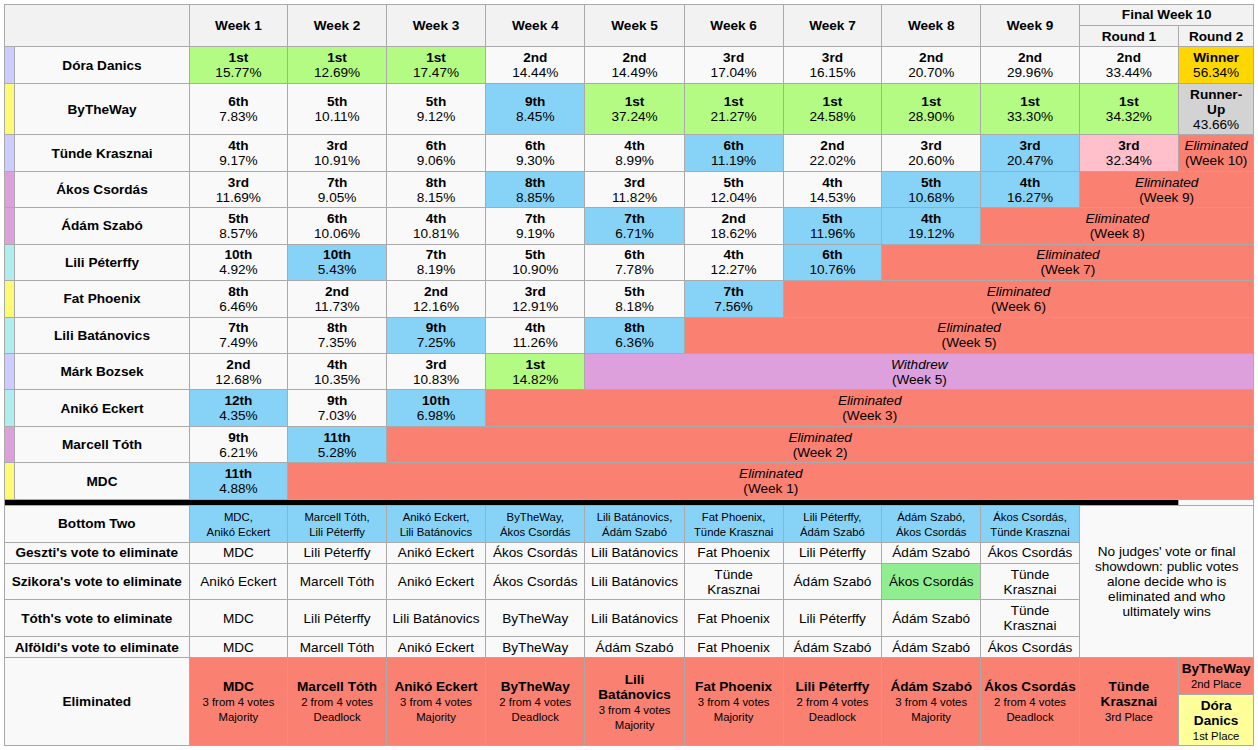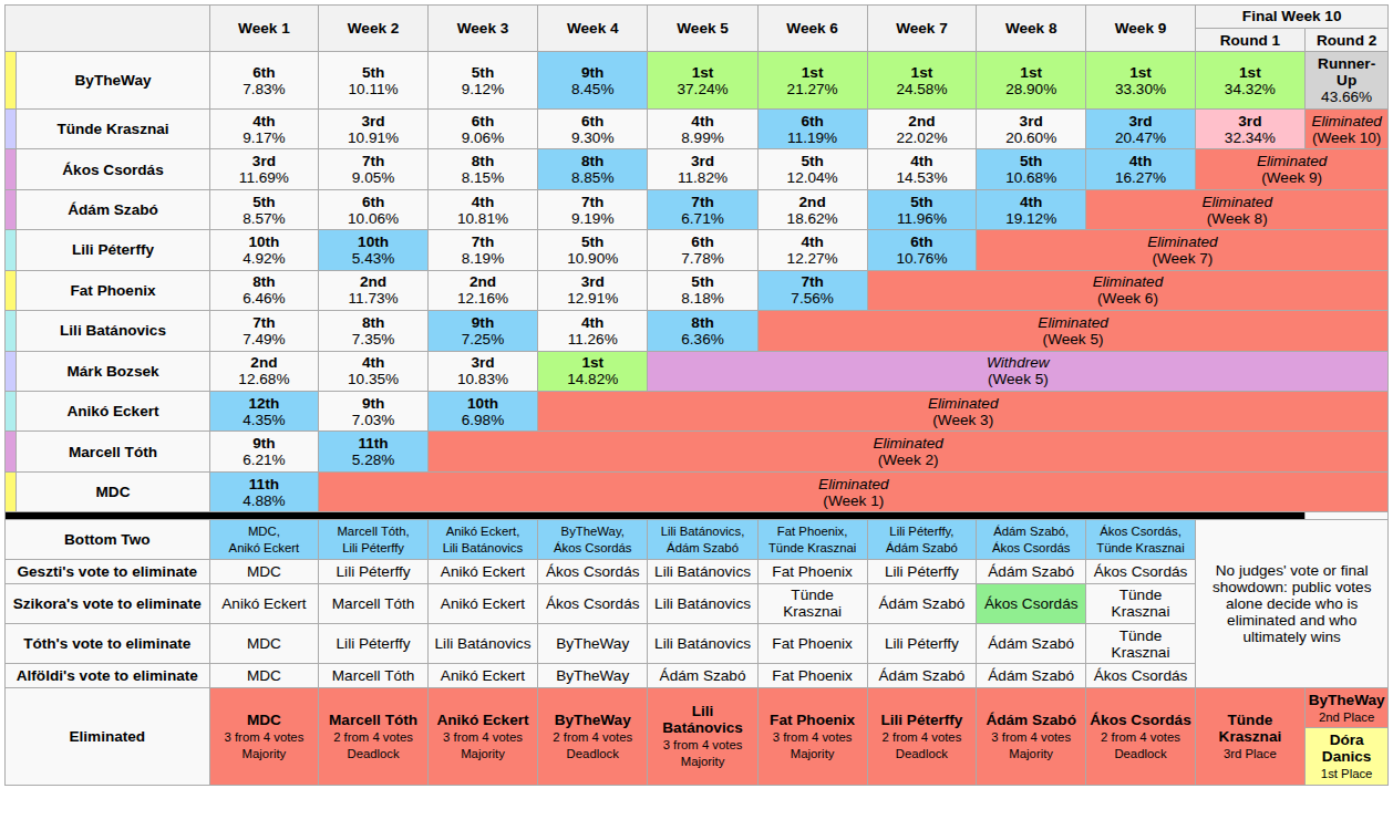 <table class="wikitable" style="text-align:center; font-size:85%">
 <tr>
 <th style="width:15%" rowspan=2 colspan=2></th>
 <th style="width:8%" rowspan=2>Week 1</th>
 <th style="width:8%" rowspan=2>Week 2</th>
 <th style="width:8%" rowspan=2>Week 3</th>
 <th style="width:8%" rowspan=2>Week 4</th>
 <th style="width:8%" rowspan=2>Week 5</th>
 <th style="width:8%" rowspan=2>Week 6</th>
 <th style="width:8%" rowspan=2>Week 7</th>
 <th style="width:8%" rowspan=2>Week 8</th>
 <th style="width:8%" rowspan=2>Week 9</th>
 <th colspan=2>Final Week 10</th>
 </tr>
 <tr>
 <th style="width:8%">Round 1</th>
 <th style="width:8%">Round 2</th>
-</tr>
-<tr>
-<td style="background:#ccf"></td>
-<td><strong>Dóra Danics</strong></td>
-<td style="background:#B4FB84"><strong>1st</strong><br>15.77%</td>
-<td style="background:#B4FB84"><strong>1st</strong><br>12.69%</td>
-<td style="background:#B4FB84"><strong>1st</strong><br>17.47%</td>
-<td><strong>2nd</strong><br>14.44%</td>
-<td><strong>2nd</strong><br>14.49%</td>
-<td><strong>3rd</strong><br>17.04%</td>
-<td><strong>3rd</strong><br>16.15%</td>
-<td><strong>2nd</strong><br>20.70%</td>
-<td><strong>2nd</strong><br>29.96%</td>
-<td><strong>2nd</strong><br>33.44%</td>
-<td style="background:gold"><strong>Winner</strong><br>56.34%</td>
 </tr>
 <tr>
 <td style="background:#fffa73;"></td>
 <td><strong>ByTheWay</strong></td>
 <td><strong>6th</strong><br>7.83%</td>
 <td><strong>5th</strong><br>10.11%</td>
 <td><strong>5th</strong><br>9.12%</td>
 <td style="background:#87D3F8"><strong>9th</strong><br>8.45%</td>
 <td style="background:#B4FB84"><strong>1st</strong><br>37.24%</td>
 <td style="background:#B4FB84"><strong>1st</strong><br>21.27%</td>
 <td style="background:#B4FB84"><strong>1st</strong><br>24.58%</td>
 <td style="background:#B4FB84"><strong>1st</strong><br>28.90%</td>
 <td style="background:#B4FB84"><strong>1st</strong><br>33.30%</td>
 <td style="background:#B4FB84"><strong>1st</strong><br>34.32%</td>
 <td style="background:lightgrey"><strong>Runner-Up</strong><br>43.66%</td>
 </tr>
 <tr>
 <td style="background:#ccf;"></td>
 <td><strong>Tünde Krasznai</strong></td>
 <td><strong>4th</strong><br>9.17%</td>
 <td><strong>3rd</strong><br>10.91%</td>
 <td><strong>6th</strong><br>9.06%</td>
 <td><strong>6th</strong><br>9.30%</td>
 <td><strong>4th</strong><br>8.99%</td>
 <td style="background:#87D3F8"><strong>6th</strong><br>11.19%</td>
 <td><strong>2nd</strong><br>22.02%</td>
 <td><strong>3rd</strong><br>20.60%</td>
 <td style="background:#87D3F8"><strong>3rd</strong><br>20.47%</td>
 <td style="background:pink"><strong>3rd</strong><br>32.34%</td>
 <td style="background:salmon;"><em>Eliminated</em><br>(Week 10)</td>
 </tr>
 <tr>
 <td style="background:#dda0dd;"></td>
 <td><strong>Ákos Csordás</strong></td>
 <td><strong>3rd</strong><br>11.69%</td>
 <td><strong>7th</strong><br>9.05%</td>
 <td><strong>8th</strong><br>8.15%</td>
 <td style="background:#87D3F8"><strong>8th</strong><br>8.85%</td>
 <td><strong>3rd</strong><br>11.82%</td>
 <td><strong>5th</strong><br>12.04%</td>
 <td><strong>4th</strong><br>14.53%</td>
 <td style="background:#87D3F8"><strong>5th</strong><br>10.68%</td>
 <td style="background:#87D3F8"><strong>4th</strong><br>16.27%</td>
 <td style="background:salmon;" colspan="2"><em>Eliminated</em><br>(Week 9)</td>
 </tr>
 <tr>
 <td style="background:#dda0dd;"></td>
 <td><strong>Ádám Szabó</strong></td>
 <td><strong>5th</strong><br>8.57%</td>
 <td><strong>6th</strong><br>10.06%</td>
 <td><strong>4th</strong><br>10.81%</td>
 <td><strong>7th</strong><br>9.19%</td>
 <td style="background:#87D3F8"><strong>7th</strong><br>6.71%</td>
 <td><strong>2nd</strong><br>18.62%</td>
 <td style="background:#87D3F8"><strong>5th</strong><br>11.96%</td>
 <td style="background:#87D3F8"><strong>4th</strong><br>19.12%</td>
 <td style="background:salmon;" colspan="3"><em>Eliminated</em><br>(Week 8)</td>
 </tr>
 <tr>
 <td style="background:#afeeee;"></td>
 <td><strong>Lili Péterffy</strong></td>
 <td><strong>10th</strong><br>4.92%</td>
 <td style="background:#87D3F8"><strong>10th</strong><br>5.43%</td>
 <td><strong>7th</strong><br>8.19%</td>
 <td><strong>5th</strong><br>10.90%</td>
 <td><strong>6th</strong><br>7.78%</td>
 <td><strong>4th</strong><br>12.27%</td>
 <td style="background:#87D3F8"><strong>6th</strong><br>10.76%</td>
 <td style="background:salmon;" colspan="4"><em>Eliminated</em><br>(Week 7)</td>
 </tr>
 <tr>
 <td style="background:#fffa73;"></td>
 <td><strong>Fat Phoenix</strong></td>
 <td><strong>8th</strong><br>6.46%</td>
 <td><strong>2nd</strong><br>11.73%</td>
 <td><strong>2nd</strong><br>12.16%</td>
 <td><strong>3rd</strong><br>12.91%</td>
 <td><strong>5th</strong><br>8.18%</td>
 <td style="background:#87D3F8"><strong>7th</strong><br>7.56%</td>
 <td style="background:salmon;" colspan="5"><em>Eliminated</em><br>(Week 6)</td>
 </tr>
 <tr>
 <td style="background:#afeeee;"></td>
 <td><strong>Lili Batánovics</strong></td>
 <td><strong>7th</strong><br>7.49%</td>
 <td><strong>8th</strong><br>7.35%</td>
 <td style="background:#87D3F8"><strong>9th</strong><br>7.25%</td>
 <td><strong>4th</strong><br>11.26%</td>
 <td style="background:#87D3F8"><strong>8th</strong><br>6.36%</td>
 <td style="background:salmon;" colspan="6"><em>Eliminated</em><br>(Week 5)</td>
 </tr>
 <tr>
 <td style="background:#ccf;"></td>
 <td><strong>Márk Bozsek</strong></td>
 <td><strong>2nd</strong><br>12.68%</td>
 <td><strong>4th</strong><br>10.35%</td>
 <td><strong>3rd</strong><br>10.83%</td>
 <td style="background:#B4FB84"><strong>1st</strong><br>14.82%</td>
 <td colspan="7" style="background:#DDA0DD;"><em>Withdrew</em><br>(Week 5)</td>
 </tr>
 <tr>
 <td style="background:#afeeee;"></td>
 <td><strong>Anikó Eckert</strong></td>
 <td style="background:#87D3F8"><strong>12th</strong><br>4.35%</td>
 <td><strong>9th</strong><br>7.03%</td>
 <td style="background:#87D3F8"><strong>10th</strong><br>6.98%</td>
 <td style="background:salmon;" colspan="8"><em>Eliminated</em><br>(Week 3)</td>
 </tr>
 <tr>
 <td style="background:#dda0dd;"></td>
 <td><strong>Marcell Tóth</strong></td>
 <td><strong>9th</strong><br>6.21%</td>
 <td style="background:#87D3F8"><strong>11th</strong><br>5.28%</td>
 <td style="background:salmon;" colspan="9"><em>Eliminated</em><br>(Week 2)</td>
 </tr>
 <tr>
 <td style="background:#fffa73;"></td>
 <td><strong>MDC</strong></td>
 <td style="background:#87D3F8"><strong>11th</strong><br>4.88%</td>
 <td style="background:salmon;" colspan="10"><em>Eliminated</em><br>(Week 1)</td>
 </tr>
 <tr>
 <td style="background:#000;" colspan="12"></td>
 </tr>
 <tr>
 <td colspan=2><strong>Bottom Two</strong></td>
 <td style="background:#87D3F8"><small>MDC,<br>Anikó Eckert</small></td>
 <td style="background:#87D3F8"><small>Marcell Tóth,<br>Lili Péterffy</small></td>
 <td style="background:#87D3F8"><small>Anikó Eckert,<br>Lili Batánovics</small></td>
 <td style="background:#87D3F8"><small>ByTheWay,<br>Ákos Csordás</small></td>
 <td style="background:#87D3F8"><small>Lili Batánovics,<br>Ádám Szabó</small></td>
 <td style="background:#87D3F8"><small>Fat Phoenix,<br>Tünde Krasznai</small></td>
 <td style="background:#87D3F8"><small>Lili Péterffy,<br>Ádám Szabó</small></td>
 <td style="background:#87D3F8"><small>Ádám Szabó,<br>Ákos Csordás</small></td>
 <td style="background:#87D3F8"><small>Ákos Csordás,<br>Tünde Krasznai</small></td>
 <td rowspan=5 colspan=2>No judges' vote or final showdown: public votes alone decide who is eliminated and who ultimately wins</td>
 </tr>
 <tr>
 <td colspan="2"><strong>Geszti's vote to eliminate</strong></td>
 <td>MDC</td>
 <td>Lili Péterffy</td>
 <td>Anikó Eckert</td>
 <td>Ákos Csordás</td>
 <td>Lili Batánovics</td>
 <td>Fat Phoenix</td>
 <td>Lili Péterffy</td>
 <td>Ádám Szabó</td>
 <td>Ákos Csordás</td>
 </tr>
 <tr>
 <td colspan="2"><strong>Szikora's vote to eliminate</strong></td>
 <td>Anikó Eckert</td>
 <td>Marcell Tóth</td>
 <td>Anikó Eckert</td>
 <td>Ákos Csordás</td>
 <td>Lili Batánovics</td>
 <td>Tünde Krasznai</td>
 <td>Ádám Szabó</td>
 <td style="background: lightgreen;">Ákos Csordás</td>
 <td>Tünde Krasznai</td>
 </tr>
 <tr>
 <td colspan="2"><strong>Tóth's vote to eliminate</strong></td>
 <td>MDC</td>
 <td>Lili Péterffy</td>
 <td>Lili Batánovics</td>
 <td>ByTheWay</td>
 <td>Lili Batánovics</td>
 <td>Fat Phoenix</td>
 <td>Lili Péterffy</td>
 <td>Ádám Szabó</td>
 <td>Tünde Krasznai</td>
 </tr>
 <tr>
 <td colspan="2"><strong>Alföldi's vote to eliminate</strong></td>
 <td>MDC</td>
 <td>Marcell Tóth</td>
 <td>Anikó Eckert</td>
 <td>ByTheWay</td>
 <td>Ádám Szabó</td>
 <td>Fat Phoenix</td>
 <td>Ádám Szabó</td>
 <td>Ádám Szabó</td>
 <td>Ákos Csordás</td>
 </tr>
 <tr>
 <td rowspan=2 colspan=2><strong>Eliminated</strong></td>
 <td style="background:salmon;" rowspan="2"><strong>MDC</strong><br><small>3 from 4 votes </small><br><small>Majority</small></td>
 <td style="background:salmon;" rowspan="2"><strong>Marcell Tóth</strong><br><small>2 from 4 votes </small><br><small>Deadlock</small></td>
 <td style="background:salmon;" rowspan="2"><strong>Anikó Eckert</strong><br><small>3 from 4 votes </small><br><small>Majority</small></td>
 <td style="background:salmon;" rowspan="2"><strong>ByTheWay</strong><br><small>2 from 4 votes </small><br><small>Deadlock</small></td>
 <td style="background:salmon;" rowspan="2"><strong>Lili Batánovics</strong><br><small>3 from 4 votes </small><br><small>Majority</small></td>
 <td style="background:salmon;" rowspan="2"><strong>Fat Phoenix</strong><br><small>3 from 4 votes </small><br><small>Majority</small></td>
 <td style="background:salmon;" rowspan="2"><strong>Lili Péterffy</strong><br><small>2 from 4 votes </small><br><small>Deadlock</small></td>
 <td style="background:salmon;" rowspan="2"><strong>Ádám Szabó</strong><br><small>3 from 4 votes </small><br><small>Majority</small></td>
 <td style="background:salmon;" rowspan="2"><strong>Ákos Csordás</strong><br><small>2 from 4 votes </small><br><small>Deadlock</small></td>
 <td style="background:salmon; width:5%;" rowspan="2"><strong>Tünde Krasznai</strong><br><small>3rd Place</small></td>
 <td style="background:salmon;"><strong>ByTheWay</strong><br><small>2nd Place</small></td>
 </tr>
 <tr>
 <td style="background:#ff9; width:5%;"><strong>Dóra Danics</strong><br><small>1st Place</small></td>
 </tr>
 </table>
